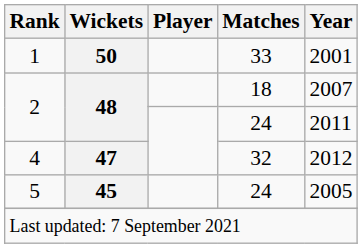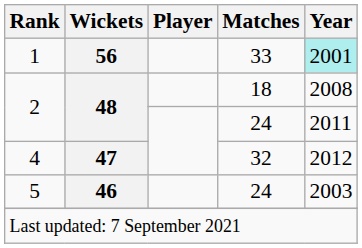 <table class="wikitable plainrowheaders sortable">
 <tr>
 <th scope=col>Rank</th>
 <th scope=col>Wickets</th>
 <th scope=col>Player</th>
 <th scope=col>Matches</th>
 <th scope=col>Year</th>
 </tr>
 <tr>
 <td align=center>1</td>
-<th scope=row style=text-align:center;>50</th>
+<th scope=row style=text-align:center;>56</th>
 <td></td>
 <td align=center>33</td>
-<td>2001</td>
+<td style="background: paleturquoise;">2001</td>
 </tr>
 <tr>
 <td align=center rowspan=2>2</td>
 <th scope=row style=text-align:center; rowspan=2>48</th>
 <td></td>
 <td align=center>18</td>
-<td>2007</td>
+<td>2008</td>
 </tr>
 <tr>
 <td rowspan=2></td>
 <td align=center>24</td>
 <td>2011</td>
 </tr>
 <tr>
 <td align=center>4</td>
 <th scope=row style=text-align:center;>47</th>
 <td align=center>32</td>
 <td>2012</td>
 </tr>
 <tr>
 <td align=center>5</td>
-<th scope=row style=text-align:center;>45</th>
+<th scope=row style=text-align:center;>46</th>
 <td></td>
 <td align=center>24</td>
-<td>2005</td>
+<td>2003</td>
 </tr>
 <tr>
 </tr>
 <tr class=sortbottom>
 <td colspan=5><small>Last updated: 7 September 2021</small></td>
 </tr>
 </table>
